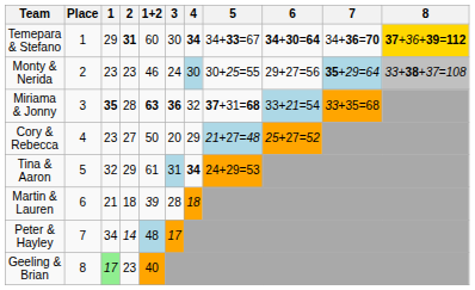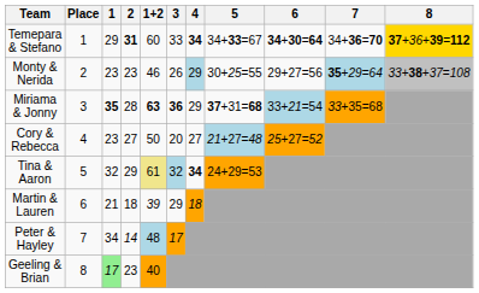 <table class="wikitable sortable" style="text-align:center" align="center">
 <tr>
 <th>Team</th>
 <th>Place</th>
 <th>1</th>
 <th>2</th>
 <th>1+2</th>
 <th>3</th>
 <th>4</th>
 <th>5</th>
 <th>6</th>
 <th>7</th>
 <th>8</th>
 </tr>
 <tr>
 <td>Temepara & Stefano</td>
 <td>1</td>
 <td>29</td>
 <td><span><strong>31</strong></span></td>
 <td>60</td>
-<td>30</td>
+<td>33</td>
 <td><span><strong>34</strong></span></td>
 <td>34+<span><strong>33</strong></span>=67</td>
 <td><span><strong>34</strong></span>+<span><strong>30</strong></span>=<span><strong>64</strong></span></td>
 <td>34+<span><strong>36</strong></span>=<span><strong>70</strong></span></td>
 <td bgcolor="gold"><span><strong>37</strong></span>+<span><em>36</em></span>+<span><strong>39</strong></span>=<span><strong>112</strong></span></td>
 </tr>
 <tr>
 <td>Monty & Nerida</td>
 <td>2</td>
 <td>23</td>
 <td>23</td>
 <td>46</td>
-<td>24</td>
-<td bgcolor="lightblue">30</td>
+<td>26</td>
+<td bgcolor="lightblue">29</td>
 <td>30+<span><em>25</em></span>=55</td>
 <td>29+27=56</td>
 <td bgcolor=lightblue><span><strong>35</strong></span>+<span><em>29</em></span>=<span><em>64</em></span></td>
 <td bgcolor="silver"><span><em>33</em></span>+<span><strong>38</strong></span>+<span><em>37</em></span>=<span><em>108</em></span></td>
 </tr>
 <tr>
 <td>Miriama & Jonny</td>
 <td>3</td>
 <td><span><strong>35</strong></span></td>
 <td>28</td>
 <td><span><strong>63</strong></span></td>
 <td><span><strong>36</strong></span></td>
-<td>32</td>
+<td>29</td>
 <td><span><strong>37</strong></span>+31=<span><strong>68</strong> </span></td>
 <td bgcolor="lightblue">33+<span><em>21</em></span>=54</td>
 <td bgcolor=orange><span><em>33</em></span>+35=68</td>
 <td colspan=1 bgcolor="darkgray"></td>
 </tr>
 <tr>
 <td>Cory & Rebecca</td>
 <td>4</td>
 <td>23</td>
 <td>27</td>
 <td>50</td>
 <td>20</td>
-<td>29</td>
+<td>27</td>
 <td bgcolor="lightblue"><span><em>21</em></span>+27=<span><em>48</em></span></td>
 <td bgcolor=orange><span><em>25</em></span>+27=<span><em>52</em></span></td>
 <td colspan=2 bgcolor="darkgray"></td>
 </tr>
 <tr>
 <td>Tina & Aaron</td>
 <td>5</td>
 <td>32</td>
 <td>29</td>
-<td>61</td>
-<td bgcolor="lightblue">31</td>
+<td style="background: khaki;">61</td>
+<td bgcolor="lightblue">32</td>
 <td><span><strong>34</strong> </span></td>
 <td bgcolor=orange>24+29=53</td>
 <td colspan=3 bgcolor="darkgray"></td>
 </tr>
 <tr>
 <td>Martin & Lauren</td>
 <td>6</td>
 <td>21</td>
 <td>18</td>
 <td><span><em>39</em></span></td>
-<td>28</td>
+<td>29</td>
 <td bgcolor=orange><span><em>18</em></span></td>
 <td colspan=4 bgcolor="darkgray"></td>
 </tr>
 <tr>
 <td>Peter & Hayley</td>
 <td>7</td>
 <td>34</td>
 <td><span><em>14</em></span></td>
 <td bgcolor="lightblue">48</td>
 <td bgcolor=orange><span><em>17</em></span></td>
 <td colspan=5 bgcolor="darkgray"></td>
 </tr>
 <tr>
 <td>Geeling & Brian</td>
 <td>8</td>
 <td style="background: lightgreen;"><span><em>17</em> </span></td>
 <td>23</td>
 <td bgcolor=orange>40</td>
 <td colspan=6 bgcolor="darkgray"></td>
 </tr>
 </table>
